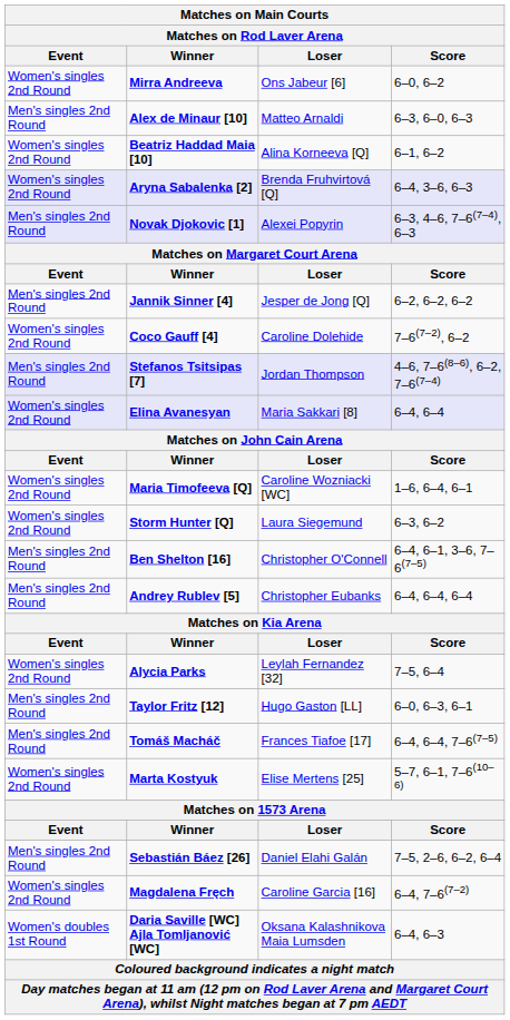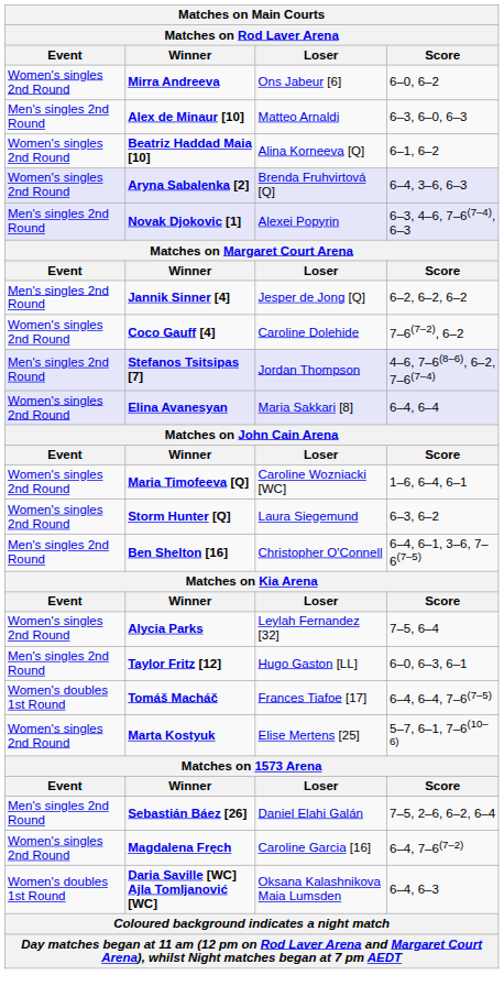 <table class="wikitable collapsible uncollapsed" style="margin:auto;">
 <tr>
 <th colspan=4><strong>Matches on Main Courts</strong></th>
 </tr>
 <tr>
 <th colspan=4><strong>Matches on <a href='#'>Rod Laver Arena</a></strong></th>
 </tr>
 <tr>
 <th style="width:220px;">Event</th>
 <th style="width:220px;">Winner</th>
 <th style="width:220px;">Loser</th>
 <th style="width:220px;">Score</th>
 </tr>
 <tr>
 <td><a href='#'>Women's singles 2nd Round</a></td>
 <td><strong> <a href='#'>Mirra Andreeva</a></strong></td>
 <td> <a href='#'>Ons Jabeur</a> [6]</td>
 <td>6–0, 6–2</td>
 </tr>
 <tr>
 <td><a href='#'>Men's singles 2nd Round</a></td>
 <td><strong> <a href='#'>Alex de Minaur</a> [10]</strong></td>
 <td> <a href='#'>Matteo Arnaldi</a></td>
 <td>6–3, 6–0, 6–3</td>
 </tr>
 <tr>
 <td><a href='#'>Women's singles 2nd Round</a></td>
 <td><strong> <a href='#'>Beatriz Haddad Maia</a> [10]</strong></td>
 <td> <a href='#'>Alina Korneeva</a> [Q]</td>
 <td>6–1, 6–2</td>
 </tr>
 <tr bgcolor=lavender>
 <td><a href='#'>Women's singles 2nd Round</a></td>
 <td><strong> <a href='#'>Aryna Sabalenka</a> [2]</strong></td>
 <td> <a href='#'>Brenda Fruhvirtová</a> [Q]</td>
 <td>6–4, 3–6, 6–3</td>
 </tr>
 <tr bgcolor=lavender>
 <td><a href='#'>Men's singles 2nd Round</a></td>
 <td><strong> <a href='#'>Novak Djokovic</a> [1]</strong></td>
 <td> <a href='#'>Alexei Popyrin</a></td>
 <td>6–3, 4–6, 7–6<sup>(7–4)</sup>, 6–3</td>
 </tr>
 <tr>
 <th colspan=4><strong>Matches on <a href='#'>Margaret Court Arena</a></strong></th>
 </tr>
 <tr>
 <th style="width:220px;">Event</th>
 <th style="width:220px;">Winner</th>
 <th style="width:220px;">Loser</th>
 <th style="width:220px;">Score</th>
 </tr>
 <tr>
 <td><a href='#'>Men's singles 2nd Round</a></td>
 <td><strong> <a href='#'>Jannik Sinner</a> [4]</strong></td>
 <td> <a href='#'>Jesper de Jong</a> [Q]</td>
 <td>6–2, 6–2, 6–2</td>
 </tr>
 <tr>
 <td><a href='#'>Women's singles 2nd Round</a></td>
 <td><strong> <a href='#'>Coco Gauff</a> [4]</strong></td>
 <td> <a href='#'>Caroline Dolehide</a></td>
 <td>7–6<sup>(7–2)</sup>, 6–2</td>
 </tr>
 <tr bgcolor=lavender>
 <td><a href='#'>Men's singles 2nd Round</a></td>
 <td><strong> <a href='#'>Stefanos Tsitsipas</a> [7]</strong></td>
 <td> <a href='#'>Jordan Thompson</a></td>
 <td>4–6, 7–6<sup>(8–6)</sup>, 6–2, 7–6<sup>(7–4)</sup></td>
 </tr>
 <tr bgcolor=lavender>
 <td><a href='#'>Women's singles 2nd Round</a></td>
 <td><strong> <a href='#'>Elina Avanesyan</a></strong></td>
 <td> <a href='#'>Maria Sakkari</a> [8]</td>
 <td>6–4, 6–4</td>
 </tr>
 <tr>
 <th colspan=4><strong>Matches on <a href='#'>John Cain Arena</a></strong></th>
 </tr>
 <tr>
 <th style="width:220px;">Event</th>
 <th style="width:220px;">Winner</th>
 <th style="width:220px;">Loser</th>
 <th style="width:220px;">Score</th>
 </tr>
 <tr>
 <td><a href='#'>Women's singles 2nd Round</a></td>
 <td><strong> <a href='#'>Maria Timofeeva</a> [Q]</strong></td>
 <td> <a href='#'>Caroline Wozniacki</a> [WC]</td>
 <td>1–6, 6–4, 6–1</td>
 </tr>
 <tr>
 <td><a href='#'>Women's singles 2nd Round</a></td>
 <td><strong> <a href='#'>Storm Hunter</a> [Q]</strong></td>
 <td> <a href='#'>Laura Siegemund</a></td>
 <td>6–3, 6–2</td>
 </tr>
 <tr>
 <td><a href='#'>Men's singles 2nd Round</a></td>
 <td><strong> <a href='#'>Ben Shelton</a> [16]</strong></td>
 <td> <a href='#'>Christopher O'Connell</a></td>
 <td>6–4, 6–1, 3–6, 7–6<sup>(7–5)</sup></td>
 </tr>
 <tr>
-<td><a href='#'>Men's singles 2nd Round</a></td>
-<td><strong> <a href='#'>Andrey Rublev</a> [5]</strong></td>
-<td> <a href='#'>Christopher Eubanks</a></td>
-<td>6–4, 6–4, 6–4</td>
-</tr>
-<tr>
 <th colspan=4><strong>Matches on <a href='#'>Kia Arena</a></strong></th>
 </tr>
 <tr>
 <th style="width:220px;">Event</th>
 <th style="width:220px;">Winner</th>
 <th style="width:220px;">Loser</th>
 <th style="width:220px;">Score</th>
 </tr>
 <tr>
 <td><a href='#'>Women's singles 2nd Round</a></td>
 <td><strong> <a href='#'>Alycia Parks</a></strong></td>
 <td> <a href='#'>Leylah Fernandez</a> [32]</td>
 <td>7–5, 6–4</td>
 </tr>
 <tr>
 <td><a href='#'>Men's singles 2nd Round</a></td>
 <td><strong> <a href='#'>Taylor Fritz</a> [12]</strong></td>
 <td> <a href='#'>Hugo Gaston</a> [LL]</td>
 <td>6–0, 6–3, 6–1</td>
 </tr>
 <tr>
-<td><a href='#'>Men's singles 2nd Round</a></td>
+<td><a href='#'>Women's doubles 1st Round</a></td>
 <td><strong> <a href='#'>Tomáš Macháč</a></strong></td>
 <td> <a href='#'>Frances Tiafoe</a> [17]</td>
 <td>6–4, 6–4, 7–6<sup>(7–5)</sup></td>
 </tr>
 <tr>
 <td><a href='#'>Women's singles 2nd Round</a></td>
 <td><strong> <a href='#'>Marta Kostyuk</a></strong></td>
 <td> <a href='#'>Elise Mertens</a> [25]</td>
 <td>5–7, 6–1, 7–6<sup>(10–6)</sup></td>
 </tr>
 <tr>
 <th colspan=4><strong>Matches on <a href='#'>1573 Arena</a></strong></th>
 </tr>
 <tr>
 <th style="width:220px;">Event</th>
 <th style="width:220px;">Winner</th>
 <th style="width:220px;">Loser</th>
 <th style="width:220px;">Score</th>
 </tr>
 <tr>
 <td><a href='#'>Men's singles 2nd Round</a></td>
 <td><strong> <a href='#'>Sebastián Báez</a> [26]</strong></td>
 <td> <a href='#'>Daniel Elahi Galán</a></td>
 <td>7–5, 2–6, 6–2, 6–4</td>
 </tr>
 <tr>
 <td><a href='#'>Women's singles 2nd Round</a></td>
 <td><strong> <a href='#'>Magdalena Fręch</a></strong></td>
 <td> <a href='#'>Caroline Garcia</a> [16]</td>
 <td>6–4, 7–6<sup>(7–2)</sup></td>
 </tr>
 <tr>
 <td><a href='#'>Women's doubles 1st Round</a></td>
 <td><strong> <a href='#'>Daria Saville</a> [WC] <br>  <a href='#'>Ajla Tomljanović</a> [WC]</strong></td>
 <td> <a href='#'>Oksana Kalashnikova</a> <br>  <a href='#'>Maia Lumsden</a></td>
 <td>6–4, 6–3</td>
 </tr>
 <tr>
 <th colspan=4><em>Coloured background indicates a night match</em></th>
 </tr>
 <tr>
 <th colspan=4><em>Day matches began at 11 am (12 pm on <a href='#'>Rod Laver Arena</a> and <a href='#'>Margaret Court Arena</a>), whilst Night matches began at 7 pm <a href='#'>AEDT</a></em></th>
 </tr>
 </table>
